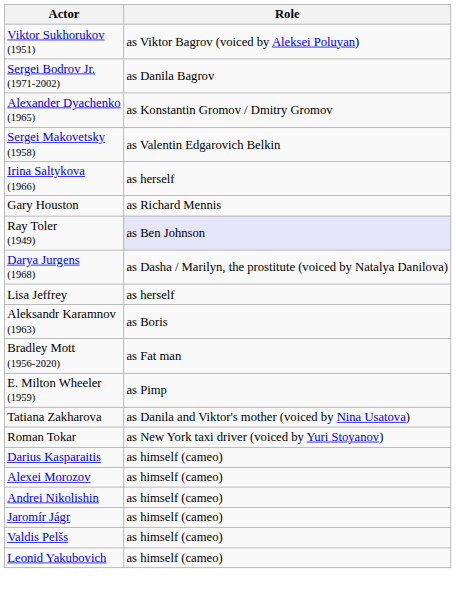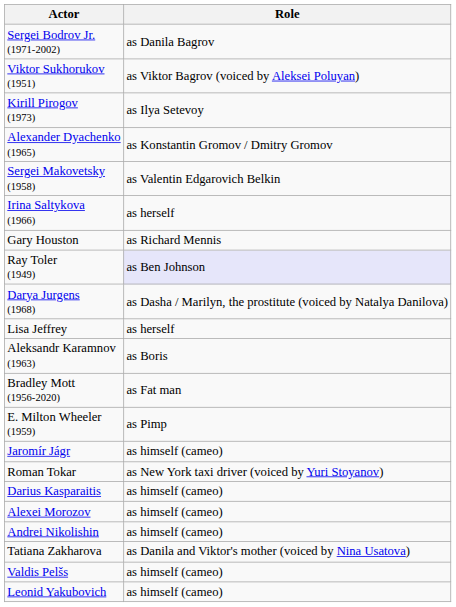 <table border=1 class="wikitable">
 <tr>
 <th style="background:MediumSpringGray "><strong>Actor</strong></th>
 <th style="background:MediumSpringGray "><strong>Role</strong></th>
 </tr>
 <tr>
+<td><a href='#'>Sergei Bodrov Jr.</a><br><small>(1971-2002)</small></td>
+<td>as Danila Bagrov</td>
+</tr>
+<tr>
 <td><a href='#'>Viktor Sukhorukov</a><br><small>(1951)</small></td>
 <td>as Viktor Bagrov (voiced by <a href='#'>Aleksei Poluyan</a>)</td>
 </tr>
 <tr>
-<td><a href='#'>Sergei Bodrov Jr.</a><br><small>(1971-2002)</small></td>
-<td>as Danila Bagrov</td>
+<td><a href='#'>Kirill Pirogov</a><br><small>(1973)</small></td>
+<td>as Ilya Setevoy</td>
 </tr>
 <tr>
 <td><a href='#'>Alexander Dyachenko</a><br><small>(1965)</small></td>
 <td>as Konstantin Gromov / Dmitry Gromov</td>
 </tr>
 <tr>
 <td><a href='#'>Sergei Makovetsky</a><br><small>(1958)</small></td>
 <td>as Valentin Edgarovich Belkin</td>
 </tr>
 <tr>
 <td><a href='#'>Irina Saltykova</a><br><small>(1966)</small></td>
 <td>as herself</td>
 </tr>
 <tr>
 <td>Gary Houston</td>
 <td>as Richard Mennis</td>
 </tr>
 <tr>
 <td>Ray Toler<br><small>(1949)</small></td>
 <td style="background: lavender;">as Ben Johnson</td>
 </tr>
 <tr>
 <td><a href='#'>Darya Jurgens</a><br><small>(1968)</small></td>
 <td>as Dasha / Marilyn, the prostitute (voiced by Natalya Danilova)</td>
 </tr>
 <tr>
 <td>Lisa Jeffrey</td>
 <td>as herself</td>
 </tr>
 <tr>
 <td>Aleksandr Karamnov<br><small>(1963)</small></td>
 <td>as Boris</td>
 </tr>
 <tr>
 <td>Bradley Mott<br><small>(1956-2020)</small></td>
 <td>as Fat man</td>
 </tr>
 <tr>
 <td>E. Milton Wheeler<br><small>(1959)</small></td>
 <td>as Pimp</td>
 </tr>
 <tr>
-<td>Tatiana Zakharova</td>
-<td>as Danila and Viktor's mother (voiced by <a href='#'>Nina Usatova</a>)</td>
+<td><a href='#'>Jaromír Jágr</a></td>
+<td>as himself (cameo)</td>
 </tr>
 <tr>
 <td>Roman Tokar</td>
 <td>as New York taxi driver (voiced by <a href='#'>Yuri Stoyanov</a>)</td>
 </tr>
 <tr>
 <td><a href='#'>Darius Kasparaitis</a></td>
 <td>as himself (cameo)</td>
 </tr>
 <tr>
 <td><a href='#'>Alexei Morozov</a></td>
 <td>as himself (cameo)</td>
 </tr>
 <tr>
 <td><a href='#'>Andrei Nikolishin</a></td>
 <td>as himself (cameo)</td>
 </tr>
 <tr>
-<td><a href='#'>Jaromír Jágr</a></td>
-<td>as himself (cameo)</td>
+<td>Tatiana Zakharova</td>
+<td>as Danila and Viktor's mother (voiced by <a href='#'>Nina Usatova</a>)</td>
 </tr>
 <tr>
 <td><a href='#'>Valdis Pelšs</a></td>
 <td>as himself (cameo)</td>
 </tr>
 <tr>
 <td><a href='#'>Leonid Yakubovich</a></td>
 <td>as himself (cameo)</td>
 </tr>
 </table>
